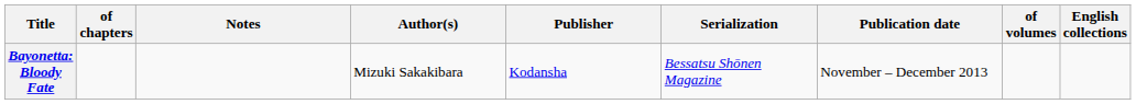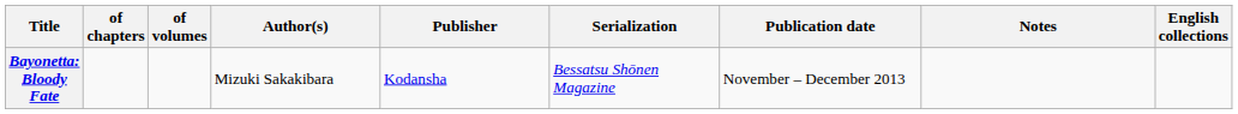 <table class="wikitable">
 <tr>
 <th>Title</th>
 <th style="width:40pt"> of chapters</th>
-<th style="width:175pt">Notes</th>
+<th style="width:40pt"> of volumes</th>
 <th style="width:125pt">Author(s)</th>
 <th style="width:125pt">Publisher</th>
 <th style="width:125pt">Serialization</th>
 <th style="width:150pt">Publication date</th>
-<th style="width:40pt"> of volumes</th>
+<th style="width:175pt">Notes</th>
 <th>English collections</th>
 </tr>
 <tr>
 <th><em><a href='#'>Bayonetta: Bloody Fate</a></em> <br> </th>
 <td></td>
 <td></td>
 <td>Mizuki Sakakibara</td>
 <td><a href='#'>Kodansha</a></td>
 <td><em><a href='#'>Bessatsu Shōnen Magazine</a></em></td>
 <td>November – December 2013</td>
 <td></td>
 <td></td>
 </tr>
 </table>
